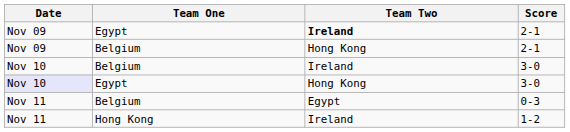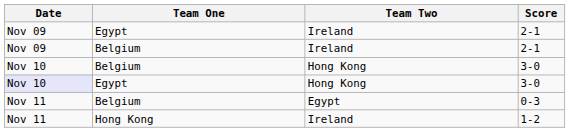 <table class="wikitable">
 <tr>
 <th width=100>Date</th>
 <th width=250>Team One</th>
 <th width=250>Team Two</th>
 <th width=50>Score</th>
 </tr>
 <tr>
 <td>Nov 09</td>
 <td> Egypt</td>
-<td><strong> Ireland</strong></td>
+<td> Ireland</td>
 <td>2-1</td>
 </tr>
 <tr>
 <td>Nov 09</td>
 <td> Belgium</td>
-<td> Hong Kong</td>
+<td> Ireland</td>
 <td>2-1</td>
 </tr>
 <tr>
 <td>Nov 10</td>
 <td> Belgium</td>
-<td> Ireland</td>
+<td> Hong Kong</td>
 <td>3-0</td>
 </tr>
 <tr>
 <td style="background: lavender;">Nov 10</td>
 <td> Egypt</td>
 <td> Hong Kong</td>
 <td>3-0</td>
 </tr>
 <tr>
 <td>Nov 11</td>
 <td> Belgium</td>
 <td> Egypt</td>
 <td>0-3</td>
 </tr>
 <tr>
 <td>Nov 11</td>
 <td> Hong Kong</td>
 <td> Ireland</td>
 <td>1-2</td>
 </tr>
 </table>
